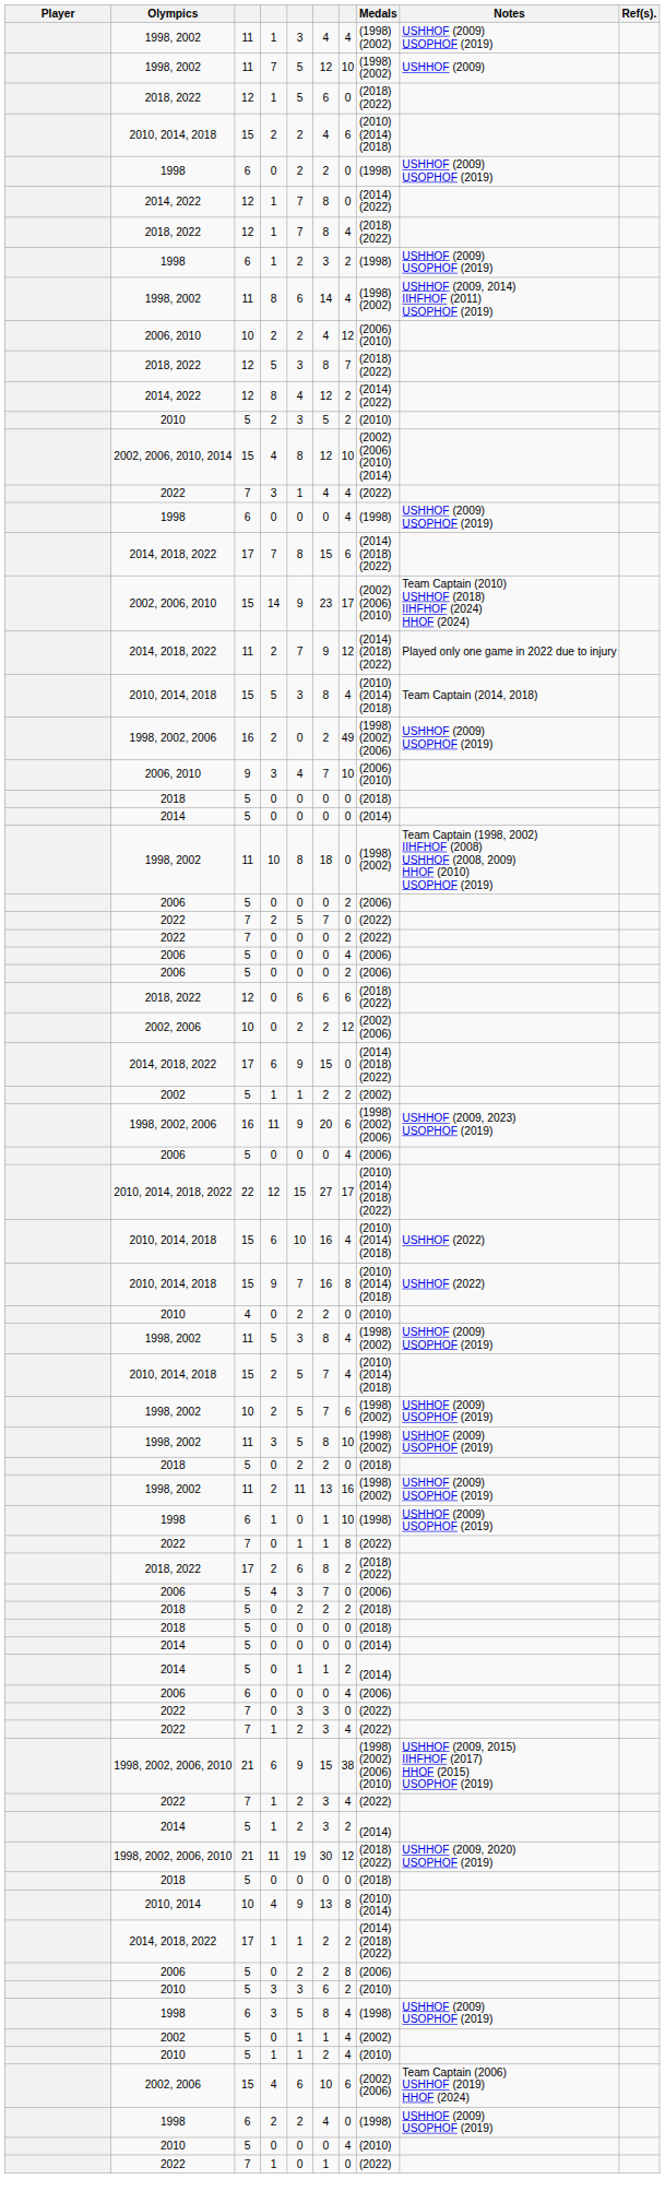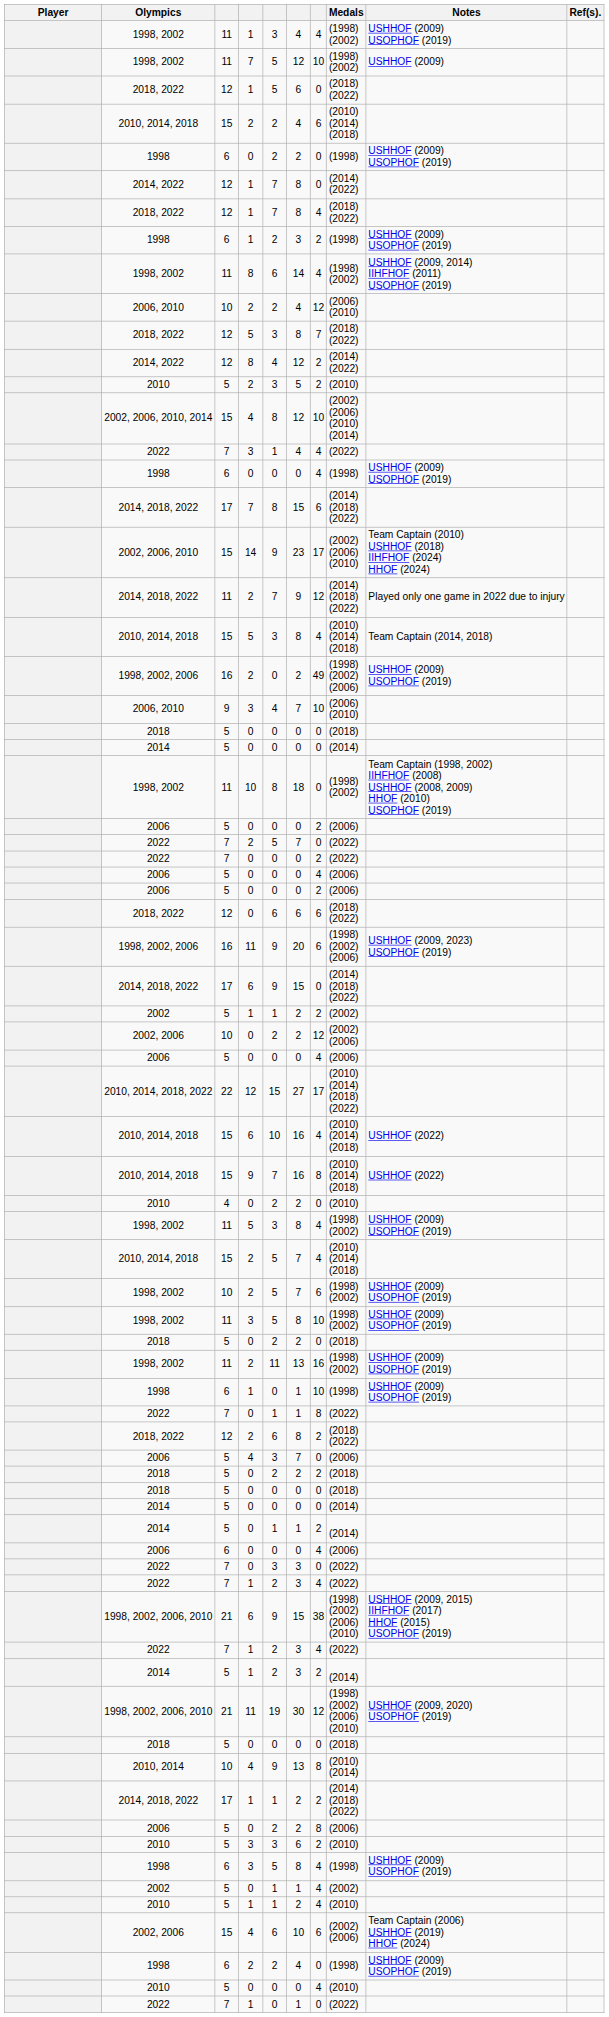 <table class="wikitable sortable" style="text-align:center">
 <tr>
 <th scope="col" width="145px">Player</th>
 <th scope="col">Olympics</th>
 <th scope="col" width="30px"><br></th>
 <th scope="col" width="30px"><br></th>
 <th scope="col" width="30px"><br></th>
 <th scope="col" width="30px"><br></th>
 <th scope="col"><br></th>
 <th scope="col">Medals</th>
 <th scope="col" class="unsortable">Notes</th>
 <th scope="col" class="unsortable">Ref(s).</th>
 </tr>
 <tr>
 <th scope="row" align="left"></th>
 <td>1998, 2002</td>
 <td>11</td>
 <td>1</td>
 <td>3</td>
 <td>4</td>
 <td>4</td>
 <td align="left"> (1998)<br> (2002)</td>
 <td align="left"><a href='#'>USHHOF</a> (2009)<br><a href='#'>USOPHOF</a> (2019)</td>
 <td></td>
 </tr>
 <tr>
 <th scope="row" align="left"></th>
 <td>1998, 2002</td>
 <td>11</td>
 <td>7</td>
 <td>5</td>
 <td>12</td>
 <td>10</td>
 <td align="left"> (1998)<br> (2002)</td>
 <td align="left"><a href='#'>USHHOF</a> (2009)</td>
 <td></td>
 </tr>
 <tr>
 <th scope="row" align="left"></th>
 <td>2018, 2022</td>
 <td>12</td>
 <td>1</td>
 <td>5</td>
 <td>6</td>
 <td>0</td>
 <td align="left"> (2018) <br>  (2022)</td>
 <td></td>
 <td></td>
 </tr>
 <tr>
 <th scope="row" align="left"></th>
 <td>2010, 2014, 2018</td>
 <td>15</td>
 <td>2</td>
 <td>2</td>
 <td>4</td>
 <td>6</td>
 <td align="left"> (2010)<br> (2014)<br> (2018)</td>
 <td></td>
 <td></td>
 </tr>
 <tr>
 <th scope="row" align="left"></th>
 <td>1998</td>
 <td>6</td>
 <td>0</td>
 <td>2</td>
 <td>2</td>
 <td>0</td>
 <td align="left"> (1998)</td>
 <td align="left"><a href='#'>USHHOF</a> (2009)<br><a href='#'>USOPHOF</a> (2019)</td>
 <td></td>
 </tr>
 <tr>
 <th scope="row" align="left"></th>
 <td>2014, 2022</td>
 <td>12</td>
 <td>1</td>
 <td>7</td>
 <td>8</td>
 <td>0</td>
 <td align="left"> (2014)<br> (2022)</td>
 <td></td>
 <td></td>
 </tr>
 <tr>
 <th scope="row" align="left"></th>
 <td>2018, 2022</td>
 <td>12</td>
 <td>1</td>
 <td>7</td>
 <td>8</td>
 <td>4</td>
 <td align="left"> (2018)<br> (2022)</td>
 <td></td>
 <td></td>
 </tr>
 <tr>
 <th scope="row" align="left"></th>
 <td>1998</td>
 <td>6</td>
 <td>1</td>
 <td>2</td>
 <td>3</td>
 <td>2</td>
 <td align="left"> (1998)</td>
 <td align="left"><a href='#'>USHHOF</a> (2009)<br><a href='#'>USOPHOF</a> (2019)</td>
 <td></td>
 </tr>
 <tr>
 <th scope="row" align="left"></th>
 <td>1998, 2002</td>
 <td>11</td>
 <td>8</td>
 <td>6</td>
 <td>14</td>
 <td>4</td>
 <td align="left"> (1998)<br> (2002)</td>
 <td align="left"><a href='#'>USHHOF</a> (2009, 2014)<br><a href='#'>IIHFHOF</a> (2011)<br><a href='#'>USOPHOF</a> (2019)</td>
 <td></td>
 </tr>
 <tr>
 <th scope="row" align="left"></th>
 <td>2006, 2010</td>
 <td>10</td>
 <td>2</td>
 <td>2</td>
 <td>4</td>
 <td>12</td>
 <td align="left"> (2006)<br> (2010)</td>
 <td></td>
 <td></td>
 </tr>
 <tr>
 <th scope="row" align="left"></th>
 <td>2018, 2022</td>
 <td>12</td>
 <td>5</td>
 <td>3</td>
 <td>8</td>
 <td>7</td>
 <td align="left"> (2018)<br> (2022)</td>
 <td></td>
 <td></td>
 </tr>
 <tr>
 <th scope="row" align="left"></th>
 <td>2014, 2022</td>
 <td>12</td>
 <td>8</td>
 <td>4</td>
 <td>12</td>
 <td>2</td>
 <td align="left">(2014)<br>(2022)</td>
 <td></td>
 <td></td>
 </tr>
 <tr>
 <th scope="row" align="left"></th>
 <td>2010</td>
 <td>5</td>
 <td>2</td>
 <td>3</td>
 <td>5</td>
 <td>2</td>
 <td align="left"> (2010)</td>
 <td></td>
 <td></td>
 </tr>
 <tr>
 <th scope="row" align="left"></th>
 <td>2002, 2006, 2010, 2014</td>
 <td>15</td>
 <td>4</td>
 <td>8</td>
 <td>12</td>
 <td>10</td>
 <td align="left"> (2002)<br> (2006)<br> (2010)<br> (2014)</td>
 <td></td>
 <td></td>
 </tr>
 <tr>
 <th scope="row" align="left"></th>
 <td>2022</td>
 <td>7</td>
 <td>3</td>
 <td>1</td>
 <td>4</td>
 <td>4</td>
 <td align="left"> (2022)</td>
 <td></td>
 <td></td>
 </tr>
 <tr>
 <th scope="row" align="left"></th>
 <td>1998</td>
 <td>6</td>
 <td>0</td>
 <td>0</td>
 <td>0</td>
 <td>4</td>
 <td align="left"> (1998)</td>
 <td align="left"><a href='#'>USHHOF</a> (2009)<br><a href='#'>USOPHOF</a> (2019)</td>
 <td></td>
 </tr>
 <tr>
 <th scope="row" align="left"></th>
 <td>2014, 2018, 2022</td>
 <td>17</td>
 <td>7</td>
 <td>8</td>
 <td>15</td>
 <td>6</td>
 <td align="left"> (2014)<br> (2018)<br> (2022)</td>
 <td></td>
 <td></td>
 </tr>
 <tr>
 <th scope="row" align="left"></th>
 <td>2002, 2006, 2010</td>
 <td>15</td>
 <td>14</td>
 <td>9</td>
 <td>23</td>
 <td>17</td>
 <td align="left"> (2002)<br> (2006)<br> (2010)</td>
 <td align="left">Team Captain (2010)<br><a href='#'>USHHOF</a> (2018)<br><a href='#'>IIHFHOF</a> (2024)<br><a href='#'>HHOF</a> (2024)</td>
 <td></td>
 </tr>
 <tr>
 <th scope="row" align="left"></th>
 <td>2014, 2018, 2022</td>
 <td>11</td>
 <td>2</td>
 <td>7</td>
 <td>9</td>
 <td>12</td>
 <td align="left"> (2014)<br> (2018)<br>  (2022)</td>
 <td align="left">Played only one game in 2022 due to injury</td>
 <td></td>
 </tr>
 <tr>
 <th scope="row" align="left"></th>
 <td>2010, 2014, 2018</td>
 <td>15</td>
 <td>5</td>
 <td>3</td>
 <td>8</td>
 <td>4</td>
 <td align="left"> (2010)<br> (2014)<br> (2018)</td>
 <td align="left">Team Captain (2014, 2018)</td>
 <td></td>
 </tr>
 <tr>
 <th scope="row" align="left"></th>
 <td>1998, 2002, 2006</td>
 <td>16</td>
 <td>2</td>
 <td>0</td>
 <td>2</td>
 <td>49</td>
 <td align="left"> (1998)<br> (2002)<br> (2006)</td>
 <td align="left"><a href='#'>USHHOF</a> (2009)<br><a href='#'>USOPHOF</a> (2019)</td>
 <td></td>
 </tr>
 <tr>
 <th scope="row" align="left"></th>
 <td>2006, 2010</td>
 <td>9</td>
 <td>3</td>
 <td>4</td>
 <td>7</td>
 <td>10</td>
 <td align="left"> (2006)<br> (2010)</td>
 <td></td>
 <td></td>
 </tr>
 <tr>
 <th scope="row" align="left"></th>
 <td>2018</td>
 <td>5</td>
 <td>0</td>
 <td>0</td>
 <td>0</td>
 <td>0</td>
 <td align="left"> (2018)</td>
 <td></td>
 <td></td>
 </tr>
 <tr>
 <th scope="row" align="left"></th>
 <td>2014</td>
 <td>5</td>
 <td>0</td>
 <td>0</td>
 <td>0</td>
 <td>0</td>
 <td align="left"> (2014)</td>
 <td></td>
 <td></td>
 </tr>
 <tr>
 <th scope="row" align="left"></th>
 <td>1998, 2002</td>
 <td>11</td>
 <td>10</td>
 <td>8</td>
 <td>18</td>
 <td>0</td>
 <td align="left"> (1998)<br> (2002)</td>
 <td align="left">Team Captain (1998, 2002)<br><a href='#'>IIHFHOF</a> (2008)<br><a href='#'>USHHOF</a> (2008, 2009)<br><a href='#'>HHOF</a> (2010)<br><a href='#'>USOPHOF</a> (2019)</td>
 <td></td>
 </tr>
 <tr>
 <th scope="row" align="left"></th>
 <td>2006</td>
 <td>5</td>
 <td>0</td>
 <td>0</td>
 <td>0</td>
 <td>2</td>
 <td align="left"> (2006)</td>
 <td></td>
 <td></td>
 </tr>
 <tr>
 <th scope="row" align="left"></th>
 <td>2022</td>
 <td>7</td>
 <td>2</td>
 <td>5</td>
 <td>7</td>
 <td>0</td>
 <td align="left"> (2022)</td>
 <td></td>
 <td></td>
 </tr>
 <tr>
 <th scope="row" align="left"></th>
 <td>2022</td>
 <td>7</td>
 <td>0</td>
 <td>0</td>
 <td>0</td>
 <td>2</td>
 <td align="left"> (2022)</td>
 <td></td>
 <td></td>
 </tr>
 <tr>
 <th scope="row" align="left"></th>
 <td>2006</td>
 <td>5</td>
 <td>0</td>
 <td>0</td>
 <td>0</td>
 <td>4</td>
 <td align="left"> (2006)</td>
 <td></td>
 <td></td>
 </tr>
 <tr>
 <th scope="row" align="left"></th>
 <td>2006</td>
 <td>5</td>
 <td>0</td>
 <td>0</td>
 <td>0</td>
 <td>2</td>
 <td align="left"> (2006)</td>
 <td></td>
 <td></td>
 </tr>
 <tr>
 <th scope="row" align="left"></th>
 <td>2018, 2022</td>
 <td>12</td>
 <td>0</td>
 <td>6</td>
 <td>6</td>
 <td>6</td>
 <td align="left">(2018)<br> (2022)</td>
 <td></td>
 <td></td>
 </tr>
 <tr>
 <th scope="row" align="left"></th>
-<td>2002, 2006</td>
-<td>10</td>
-<td>0</td>
-<td>2</td>
-<td>2</td>
-<td>12</td>
-<td align="left"> (2002)<br> (2006)</td>
-<td></td>
+<td>1998, 2002, 2006</td>
+<td>16</td>
+<td>11</td>
+<td>9</td>
+<td>20</td>
+<td>6</td>
+<td align="left"> (1998)<br> (2002)<br> (2006)</td>
+<td align="left"><a href='#'>USHHOF</a> (2009, 2023)<br><a href='#'>USOPHOF</a> (2019)</td>
 <td></td>
 </tr>
 <tr>
 <th scope="row" align="left"></th>
 <td>2014, 2018, 2022</td>
 <td>17</td>
 <td>6</td>
 <td>9</td>
 <td>15</td>
 <td>0</td>
 <td align="left"> (2014)<br> (2018)<br>  (2022)</td>
 <td></td>
 <td></td>
 </tr>
 <tr>
 <th scope="row" align="left"></th>
 <td>2002</td>
 <td>5</td>
 <td>1</td>
 <td>1</td>
 <td>2</td>
 <td>2</td>
 <td align="left"> (2002)</td>
 <td></td>
 <td></td>
 </tr>
 <tr>
 <th scope="row" align="left"></th>
-<td>1998, 2002, 2006</td>
-<td>16</td>
-<td>11</td>
-<td>9</td>
-<td>20</td>
-<td>6</td>
-<td align="left"> (1998)<br> (2002)<br> (2006)</td>
-<td align="left"><a href='#'>USHHOF</a> (2009, 2023)<br><a href='#'>USOPHOF</a> (2019)</td>
+<td>2002, 2006</td>
+<td>10</td>
+<td>0</td>
+<td>2</td>
+<td>2</td>
+<td>12</td>
+<td align="left"> (2002)<br> (2006)</td>
+<td></td>
 <td></td>
 </tr>
 <tr>
 <th scope="row" align="left"></th>
 <td>2006</td>
 <td>5</td>
 <td>0</td>
 <td>0</td>
 <td>0</td>
 <td>4</td>
 <td align="left"> (2006)</td>
 <td></td>
 <td></td>
 </tr>
 <tr>
 <th scope="row" align="left"></th>
 <td>2010, 2014, 2018, 2022</td>
 <td>22</td>
 <td>12</td>
 <td>15</td>
 <td>27</td>
 <td>17</td>
 <td align="left"> (2010)<br> (2014)<br> (2018)<br> (2022)</td>
 <td></td>
 <td></td>
 </tr>
 <tr>
 <th scope="row" align="left"></th>
 <td>2010, 2014, 2018</td>
 <td>15</td>
 <td>6</td>
 <td>10</td>
 <td>16</td>
 <td>4</td>
 <td align="left"> (2010)<br> (2014)<br> (2018)</td>
 <td align="left"><a href='#'>USHHOF</a> (2022)</td>
 <td></td>
 </tr>
 <tr>
 <th scope="row" align="left"></th>
 <td>2010, 2014, 2018</td>
 <td>15</td>
 <td>9</td>
 <td>7</td>
 <td>16</td>
 <td>8</td>
 <td align="left"> (2010)<br> (2014)<br> (2018)</td>
 <td align="left"><a href='#'>USHHOF</a> (2022)</td>
 <td></td>
 </tr>
 <tr>
 <th scope="row" align="left"></th>
 <td>2010</td>
 <td>4</td>
 <td>0</td>
 <td>2</td>
 <td>2</td>
 <td>0</td>
 <td align="left"> (2010)</td>
 <td></td>
 <td></td>
 </tr>
 <tr>
 <th scope="row" align="left"></th>
 <td>1998, 2002</td>
 <td>11</td>
 <td>5</td>
 <td>3</td>
 <td>8</td>
 <td>4</td>
 <td align="left"> (1998)<br> (2002)</td>
 <td align="left"><a href='#'>USHHOF</a> (2009)<br><a href='#'>USOPHOF</a> (2019)</td>
 <td></td>
 </tr>
 <tr>
 <th scope="row" align="left"></th>
 <td>2010, 2014, 2018</td>
 <td>15</td>
 <td>2</td>
 <td>5</td>
 <td>7</td>
 <td>4</td>
 <td align="left"> (2010)<br> (2014)<br> (2018)</td>
 <td></td>
 <td></td>
 </tr>
 <tr>
 <th scope="row" align="left"></th>
 <td>1998, 2002</td>
 <td>10</td>
 <td>2</td>
 <td>5</td>
 <td>7</td>
 <td>6</td>
 <td align="left"> (1998)<br> (2002)</td>
 <td align="left"><a href='#'>USHHOF</a> (2009)<br><a href='#'>USOPHOF</a> (2019)</td>
 <td></td>
 </tr>
 <tr>
 <th scope="row" align="left"></th>
 <td>1998, 2002</td>
 <td>11</td>
 <td>3</td>
 <td>5</td>
 <td>8</td>
 <td>10</td>
 <td align="left"> (1998)<br> (2002)</td>
 <td align="left"><a href='#'>USHHOF</a> (2009)<br><a href='#'>USOPHOF</a> (2019)</td>
 <td></td>
 </tr>
 <tr>
 <th scope="row" align="left"></th>
 <td>2018</td>
 <td>5</td>
 <td>0</td>
 <td>2</td>
 <td>2</td>
 <td>0</td>
 <td align="left"> (2018)</td>
 <td></td>
 <td></td>
 </tr>
 <tr>
 <th scope="row" align="left"></th>
 <td>1998, 2002</td>
 <td>11</td>
 <td>2</td>
 <td>11</td>
 <td>13</td>
 <td>16</td>
 <td align="left"> (1998)<br> (2002)</td>
 <td align="left"><a href='#'>USHHOF</a> (2009)<br><a href='#'>USOPHOF</a> (2019)</td>
 <td></td>
 </tr>
 <tr>
 <th scope="row" align="left"></th>
 <td>1998</td>
 <td>6</td>
 <td>1</td>
 <td>0</td>
 <td>1</td>
 <td>10</td>
 <td align="left"> (1998)</td>
 <td align="left"><a href='#'>USHHOF</a> (2009)<br><a href='#'>USOPHOF</a> (2019)</td>
 <td></td>
 </tr>
 <tr>
 <th scope="row" align="left"></th>
 <td>2022</td>
 <td>7</td>
 <td>0</td>
 <td>1</td>
 <td>1</td>
 <td>8</td>
 <td align="left"> (2022)</td>
 <td></td>
 <td></td>
 </tr>
 <tr>
 <th scope="row" align="left"></th>
 <td>2018, 2022</td>
-<td>17</td>
+<td>12</td>
 <td>2</td>
 <td>6</td>
 <td>8</td>
 <td>2</td>
 <td align="left"> (2018)<br> (2022)</td>
 <td></td>
 <td></td>
 </tr>
 <tr>
 <th scope="row" align="left"></th>
 <td>2006</td>
 <td>5</td>
 <td>4</td>
 <td>3</td>
 <td>7</td>
 <td>0</td>
 <td align="left"> (2006)</td>
 <td></td>
 <td></td>
 </tr>
 <tr>
 <th scope="row" align="left"></th>
 <td>2018</td>
 <td>5</td>
 <td>0</td>
 <td>2</td>
 <td>2</td>
 <td>2</td>
 <td align="left"> (2018)</td>
 <td></td>
 <td></td>
 </tr>
 <tr>
 <th scope="row" align="left"></th>
 <td>2018</td>
 <td>5</td>
 <td>0</td>
 <td>0</td>
 <td>0</td>
 <td>0</td>
 <td align="left"> (2018)</td>
 <td></td>
 <td></td>
 </tr>
 <tr>
 <th scope="row" align="left"></th>
 <td>2014</td>
 <td>5</td>
 <td>0</td>
 <td>0</td>
 <td>0</td>
 <td>0</td>
 <td align="left"> (2014)</td>
 <td></td>
 <td></td>
 </tr>
 <tr>
 <th scope="row" align="left"></th>
 <td>2014</td>
 <td>5</td>
 <td>0</td>
 <td>1</td>
 <td>1</td>
 <td>2</td>
 <td align="left"><br> (2014)</td>
 <td></td>
 <td></td>
 </tr>
 <tr>
 <th scope="row" align="left"></th>
 <td>2006</td>
 <td>6</td>
 <td>0</td>
 <td>0</td>
 <td>0</td>
 <td>4</td>
 <td align="left"> (2006)</td>
 <td></td>
 <td></td>
 </tr>
 <tr>
 <th scope="row" align="left"></th>
 <td>2022</td>
 <td>7</td>
 <td>0</td>
 <td>3</td>
 <td>3</td>
 <td>0</td>
 <td align="left"> (2022)</td>
 <td></td>
 <td></td>
 </tr>
 <tr>
 <th scope="row" align="left"></th>
 <td>2022</td>
 <td>7</td>
 <td>1</td>
 <td>2</td>
 <td>3</td>
 <td>4</td>
 <td align="left"> (2022)</td>
 <td></td>
 <td></td>
 </tr>
 <tr>
 <th scope="row" align="left"></th>
 <td>1998, 2002, 2006, 2010</td>
 <td>21</td>
 <td>6</td>
 <td>9</td>
 <td>15</td>
 <td>38</td>
 <td align="left"> (1998)<br> (2002)<br> (2006)<br> (2010)</td>
 <td align="left"><a href='#'>USHHOF</a> (2009, 2015)<br><a href='#'>IIHFHOF</a> (2017)<br><a href='#'>HHOF</a> (2015)<br><a href='#'>USOPHOF</a> (2019)</td>
 <td></td>
 </tr>
 <tr>
 <th scope="row" align="left"></th>
 <td>2022</td>
 <td>7</td>
 <td>1</td>
 <td>2</td>
 <td>3</td>
 <td>4</td>
 <td align="left"> (2022)</td>
 <td></td>
 <td></td>
 </tr>
 <tr>
 <th scope="row" align="left"></th>
 <td>2014</td>
 <td>5</td>
 <td>1</td>
 <td>2</td>
 <td>3</td>
 <td>2</td>
 <td align="left"><br> (2014)</td>
 <td></td>
 <td></td>
 </tr>
 <tr>
 <th scope="row" align="left"></th>
 <td>1998, 2002, 2006, 2010</td>
 <td>21</td>
 <td>11</td>
 <td>19</td>
 <td>30</td>
 <td>12</td>
-<td align="left"> (2018)<br> (2022)</td>
+<td align="left"> (1998)<br> (2002)<br> (2006)<br> (2010)</td>
 <td align="left"><a href='#'>USHHOF</a> (2009, 2020)<br><a href='#'>USOPHOF</a> (2019)</td>
 <td></td>
 </tr>
 <tr>
 <th scope="row" align="left"></th>
 <td>2018</td>
 <td>5</td>
 <td>0</td>
 <td>0</td>
 <td>0</td>
 <td>0</td>
 <td align="left"> (2018)</td>
 <td></td>
 <td></td>
 </tr>
 <tr>
 <th scope="row" align="left"></th>
 <td>2010, 2014</td>
 <td>10</td>
 <td>4</td>
 <td>9</td>
 <td>13</td>
 <td>8</td>
 <td align="left"> (2010)<br>(2014)</td>
 <td></td>
 <td></td>
 </tr>
 <tr>
 <th scope="row" align="left"></th>
 <td>2014, 2018, 2022</td>
 <td>17</td>
 <td>1</td>
 <td>1</td>
 <td>2</td>
 <td>2</td>
 <td align="left"> (2014)<br> (2018)<br> (2022)</td>
 <td></td>
 <td></td>
 </tr>
 <tr>
 <th scope="row" align="left"></th>
 <td>2006</td>
 <td>5</td>
 <td>0</td>
 <td>2</td>
 <td>2</td>
 <td>8</td>
 <td align="left"> (2006)</td>
 <td></td>
 <td></td>
 </tr>
 <tr>
 <th scope="row" align="left"></th>
 <td>2010</td>
 <td>5</td>
 <td>3</td>
 <td>3</td>
 <td>6</td>
 <td>2</td>
 <td align="left"> (2010)</td>
 <td></td>
 <td></td>
 </tr>
 <tr>
 <th scope="row" align="left"></th>
 <td>1998</td>
 <td>6</td>
 <td>3</td>
 <td>5</td>
 <td>8</td>
 <td>4</td>
 <td align="left"> (1998)</td>
 <td align="left"><a href='#'>USHHOF</a> (2009)<br><a href='#'>USOPHOF</a> (2019)</td>
 <td></td>
 </tr>
 <tr>
 <th scope="row" align="left"></th>
 <td>2002</td>
 <td>5</td>
 <td>0</td>
 <td>1</td>
 <td>1</td>
 <td>4</td>
 <td align="left"> (2002)</td>
 <td></td>
 <td></td>
 </tr>
 <tr>
 <th scope="row" align="left"></th>
 <td>2010</td>
 <td>5</td>
 <td>1</td>
 <td>1</td>
 <td>2</td>
 <td>4</td>
 <td align="left"> (2010)</td>
 <td></td>
 <td></td>
 </tr>
 <tr>
 <th scope="row" align="left"></th>
 <td>2002, 2006</td>
 <td>15</td>
 <td>4</td>
 <td>6</td>
 <td>10</td>
 <td>6</td>
 <td align="left"> (2002)<br> (2006)</td>
 <td align="left">Team Captain (2006)<br><a href='#'>USHHOF</a> (2019)<br><a href='#'>HHOF</a> (2024)</td>
 <td></td>
 </tr>
 <tr>
 <th scope="row" align="left"></th>
 <td>1998</td>
 <td>6</td>
 <td>2</td>
 <td>2</td>
 <td>4</td>
 <td>0</td>
 <td align="left"> (1998)</td>
 <td align="left"><a href='#'>USHHOF</a> (2009)<br><a href='#'>USOPHOF</a> (2019)</td>
 <td></td>
 </tr>
 <tr>
 <th scope="row" align="left"></th>
 <td>2010</td>
 <td>5</td>
 <td>0</td>
 <td>0</td>
 <td>0</td>
 <td>4</td>
 <td align="left"> (2010)</td>
 <td></td>
 <td></td>
 </tr>
 <tr>
 <th scope="row" align="left"></th>
 <td>2022</td>
 <td>7</td>
 <td>1</td>
 <td>0</td>
 <td>1</td>
 <td>0</td>
 <td align="left"> (2022)</td>
 <td></td>
 <td></td>
 </tr>
 </table>
